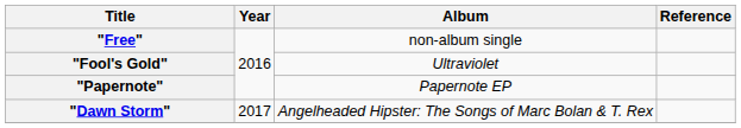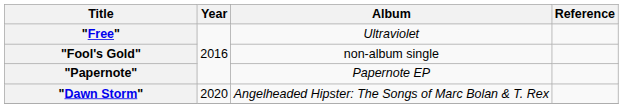 <table class="wikitable plainrowheaders" style="text-align:center">
 <tr>
 <th scope="col" style="width:15em;">Title</th>
 <th scope="col">Year</th>
 <th scope="col">Album</th>
 <th scope="col">Reference</th>
 </tr>
 <tr>
 <th scope="row">"<a href='#'>Free</a>"<br></th>
 <td rowspan="3">2016</td>
-<td>non-album single</td>
+<td><em>Ultraviolet</em></td>
 <td></td>
 </tr>
 <tr>
 <th scope="row">"Fool's Gold"<br></th>
-<td><em>Ultraviolet</em></td>
+<td>non-album single</td>
 <td></td>
 </tr>
 <tr>
 <th scope="row">"Papernote"<br></th>
 <td><em>Papernote EP</em></td>
 <td></td>
 </tr>
 <tr>
 <th scope="row">"<a href='#'>Dawn Storm</a>"<br></th>
-<td>2017</td>
+<td>2020</td>
 <td><em>Angelheaded Hipster: The Songs of Marc Bolan & T. Rex</em></td>
 <td></td>
 </tr>
 <tr>
 </tr>
 </table>
